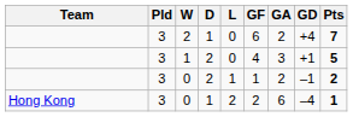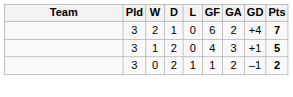 <table class="wikitable" style="text-align: center;">
 <tr>
 <th width=165>Team</th>
 <th width=20>Pld</th>
 <th width=20>W</th>
 <th width=20>D</th>
 <th width=20>L</th>
 <th width=20>GF</th>
 <th width=20>GA</th>
 <th width=20>GD</th>
 <th width=20>Pts</th>
 </tr>
 <tr>
 <td align=left></td>
 <td>3</td>
 <td>2</td>
 <td>1</td>
 <td>0</td>
 <td>6</td>
 <td>2</td>
 <td>+4</td>
 <td><strong>7</strong></td>
 </tr>
 <tr>
 <td align=left></td>
 <td>3</td>
 <td>1</td>
 <td>2</td>
 <td>0</td>
 <td>4</td>
 <td>3</td>
 <td>+1</td>
 <td><strong>5</strong></td>
 </tr>
 <tr>
 <td align=left></td>
 <td>3</td>
 <td>0</td>
 <td>2</td>
 <td>1</td>
 <td>1</td>
 <td>2</td>
 <td>–1</td>
 <td><strong>2</strong></td>
 </tr>
-<tr>
-<td align=left> <a href='#'>Hong Kong</a></td>
-<td>3</td>
-<td>0</td>
-<td>1</td>
-<td>2</td>
-<td>2</td>
-<td>6</td>
-<td>–4</td>
-<td><strong>1</strong></td>
-</tr>
 </table>
